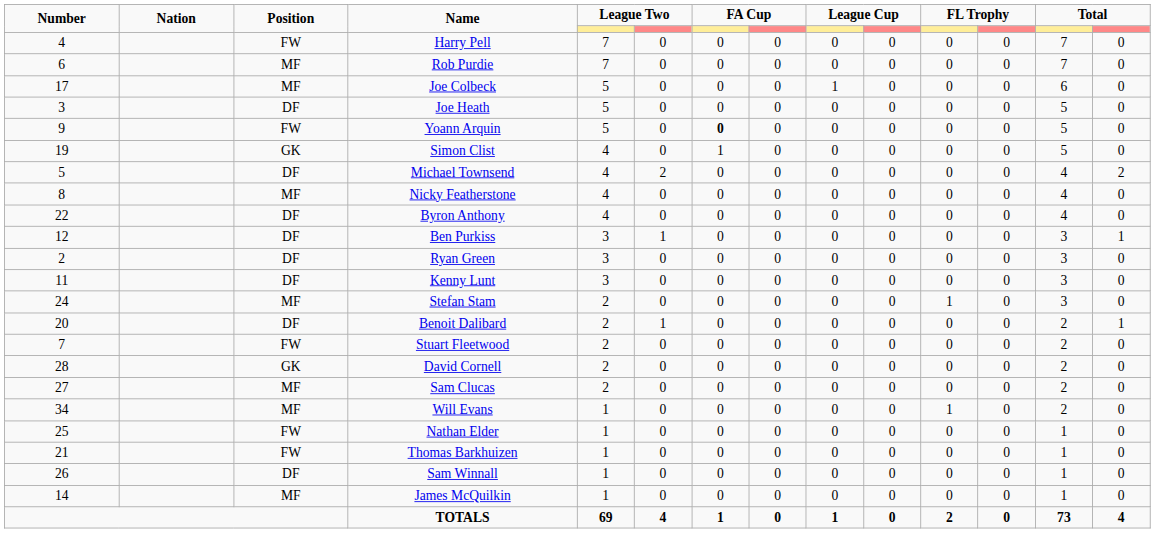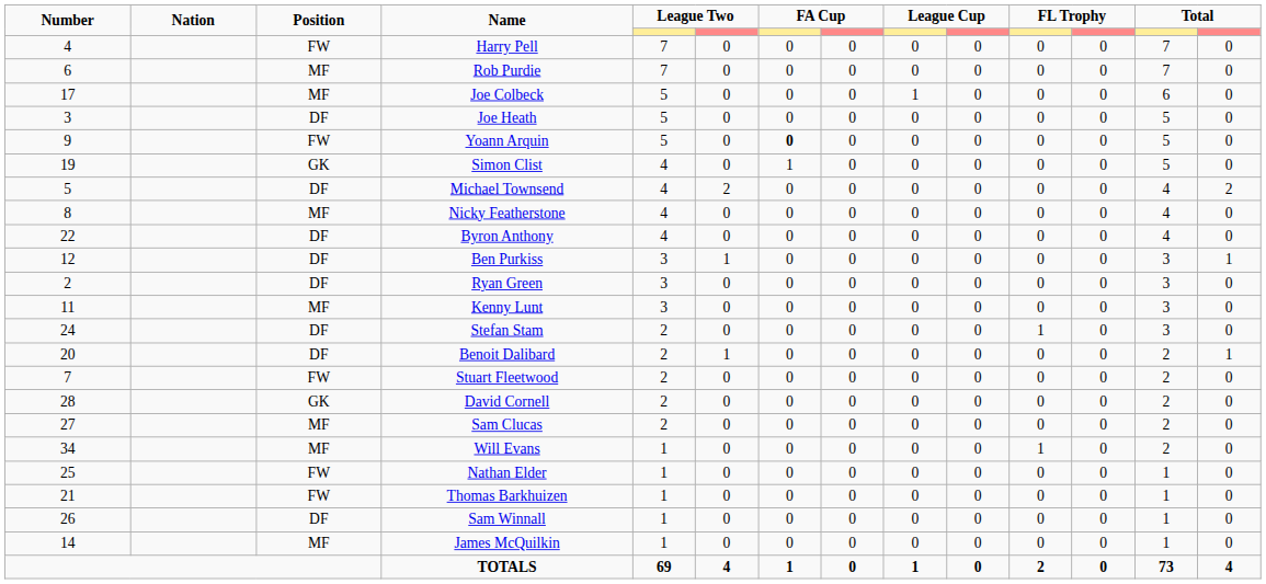 <table class="wikitable" style="font-size: 100%; text-align: center;">
 <tr>
 <td rowspan="2" width="10%" align="center"><strong>Number</strong></td>
 <td rowspan="2" width="10%" align="center"><strong>Nation</strong></td>
 <td rowspan="2" width="10%" align="center"><strong>Position</strong></td>
 <td rowspan="2" width="20%" align="center"><strong>Name</strong></td>
 <td colspan="2" align="center"><strong>League Two</strong></td>
 <td colspan="2" align="center"><strong>FA Cup</strong></td>
 <td colspan="2" align="center"><strong>League Cup</strong></td>
 <td colspan="2" align="center"><strong>FL Trophy</strong></td>
 <td colspan="2" align="center"><strong>Total</strong></td>
 </tr>
 <tr>
 <th width=60 style="background: #FFEE99"></th>
 <th width=60 style="background: #FF8888"></th>
 <th width=60 style="background: #FFEE99"></th>
 <th width=60 style="background: #FF8888"></th>
 <th width=60 style="background: #FFEE99"></th>
 <th width=60 style="background: #FF8888"></th>
 <th width=60 style="background: #FFEE99"></th>
 <th width=60 style="background: #FF8888"></th>
 <th width=60 style="background: #FFEE99"></th>
 <th width=60 style="background: #FF8888"></th>
 </tr>
 <tr>
 <td>4</td>
 <td></td>
 <td>FW</td>
 <td><a href='#'>Harry Pell</a></td>
 <td>7</td>
 <td>0</td>
 <td>0</td>
 <td>0</td>
 <td>0</td>
 <td>0</td>
 <td>0</td>
 <td>0</td>
 <td>7</td>
 <td>0</td>
 </tr>
 <tr>
 <td>6</td>
 <td></td>
 <td>MF</td>
 <td><a href='#'>Rob Purdie</a></td>
 <td>7</td>
 <td>0</td>
 <td>0</td>
 <td>0</td>
 <td>0</td>
 <td>0</td>
 <td>0</td>
 <td>0</td>
 <td>7</td>
 <td>0</td>
 </tr>
 <tr>
 <td>17</td>
 <td></td>
 <td>MF</td>
 <td><a href='#'>Joe Colbeck</a></td>
 <td>5</td>
 <td>0</td>
 <td>0</td>
 <td>0</td>
 <td>1</td>
 <td>0</td>
 <td>0</td>
 <td>0</td>
 <td>6</td>
 <td>0</td>
 </tr>
 <tr>
 <td>3</td>
 <td></td>
 <td>DF</td>
 <td><a href='#'>Joe Heath</a></td>
 <td>5</td>
 <td>0</td>
 <td>0</td>
 <td>0</td>
 <td>0</td>
 <td>0</td>
 <td>0</td>
 <td>0</td>
 <td>5</td>
 <td>0</td>
 </tr>
 <tr>
 <td>9</td>
 <td></td>
 <td>FW</td>
 <td><a href='#'>Yoann Arquin</a></td>
 <td>5</td>
 <td>0</td>
 <td><strong>0</strong></td>
 <td>0</td>
 <td>0</td>
 <td>0</td>
 <td>0</td>
 <td>0</td>
 <td>5</td>
 <td>0</td>
 </tr>
 <tr>
 <td>19</td>
 <td></td>
 <td>GK</td>
 <td><a href='#'>Simon Clist</a></td>
 <td>4</td>
 <td>0</td>
 <td>1</td>
 <td>0</td>
 <td>0</td>
 <td>0</td>
 <td>0</td>
 <td>0</td>
 <td>5</td>
 <td>0</td>
 </tr>
 <tr>
 <td>5</td>
 <td></td>
 <td>DF</td>
 <td><a href='#'>Michael Townsend</a></td>
 <td>4</td>
 <td>2</td>
 <td>0</td>
 <td>0</td>
 <td>0</td>
 <td>0</td>
 <td>0</td>
 <td>0</td>
 <td>4</td>
 <td>2</td>
 </tr>
 <tr>
 <td>8</td>
 <td></td>
 <td>MF</td>
 <td><a href='#'>Nicky Featherstone</a></td>
 <td>4</td>
 <td>0</td>
 <td>0</td>
 <td>0</td>
 <td>0</td>
 <td>0</td>
 <td>0</td>
 <td>0</td>
 <td>4</td>
 <td>0</td>
 </tr>
 <tr>
 <td>22</td>
 <td></td>
 <td>DF</td>
 <td><a href='#'>Byron Anthony</a></td>
 <td>4</td>
 <td>0</td>
 <td>0</td>
 <td>0</td>
 <td>0</td>
 <td>0</td>
 <td>0</td>
 <td>0</td>
 <td>4</td>
 <td>0</td>
 </tr>
 <tr>
 <td>12</td>
 <td></td>
 <td>DF</td>
 <td><a href='#'>Ben Purkiss</a></td>
 <td>3</td>
 <td>1</td>
 <td>0</td>
 <td>0</td>
 <td>0</td>
 <td>0</td>
 <td>0</td>
 <td>0</td>
 <td>3</td>
 <td>1</td>
 </tr>
 <tr>
 <td>2</td>
 <td></td>
 <td>DF</td>
 <td><a href='#'>Ryan Green</a></td>
 <td>3</td>
 <td>0</td>
 <td>0</td>
 <td>0</td>
 <td>0</td>
 <td>0</td>
 <td>0</td>
 <td>0</td>
 <td>3</td>
 <td>0</td>
 </tr>
 <tr>
 <td>11</td>
 <td></td>
-<td>DF</td>
+<td>MF</td>
 <td><a href='#'>Kenny Lunt</a></td>
 <td>3</td>
 <td>0</td>
 <td>0</td>
 <td>0</td>
 <td>0</td>
 <td>0</td>
 <td>0</td>
 <td>0</td>
 <td>3</td>
 <td>0</td>
 </tr>
 <tr>
 <td>24</td>
 <td></td>
-<td>MF</td>
+<td>DF</td>
 <td><a href='#'>Stefan Stam</a></td>
 <td>2</td>
 <td>0</td>
 <td>0</td>
 <td>0</td>
 <td>0</td>
 <td>0</td>
 <td>1</td>
 <td>0</td>
 <td>3</td>
 <td>0</td>
 </tr>
 <tr>
 <td>20</td>
 <td></td>
 <td>DF</td>
 <td><a href='#'>Benoit Dalibard</a></td>
 <td>2</td>
 <td>1</td>
 <td>0</td>
 <td>0</td>
 <td>0</td>
 <td>0</td>
 <td>0</td>
 <td>0</td>
 <td>2</td>
 <td>1</td>
 </tr>
 <tr>
 <td>7</td>
 <td></td>
 <td>FW</td>
 <td><a href='#'>Stuart Fleetwood</a></td>
 <td>2</td>
 <td>0</td>
 <td>0</td>
 <td>0</td>
 <td>0</td>
 <td>0</td>
 <td>0</td>
 <td>0</td>
 <td>2</td>
 <td>0</td>
 </tr>
 <tr>
 <td>28</td>
 <td></td>
 <td>GK</td>
 <td><a href='#'>David Cornell</a></td>
 <td>2</td>
 <td>0</td>
 <td>0</td>
 <td>0</td>
 <td>0</td>
 <td>0</td>
 <td>0</td>
 <td>0</td>
 <td>2</td>
 <td>0</td>
 </tr>
 <tr>
 <td>27</td>
 <td></td>
 <td>MF</td>
 <td><a href='#'>Sam Clucas</a></td>
 <td>2</td>
 <td>0</td>
 <td>0</td>
 <td>0</td>
 <td>0</td>
 <td>0</td>
 <td>0</td>
 <td>0</td>
 <td>2</td>
 <td>0</td>
 </tr>
 <tr>
 <td>34</td>
 <td></td>
 <td>MF</td>
 <td><a href='#'>Will Evans</a></td>
 <td>1</td>
 <td>0</td>
 <td>0</td>
 <td>0</td>
 <td>0</td>
 <td>0</td>
 <td>1</td>
 <td>0</td>
 <td>2</td>
 <td>0</td>
 </tr>
 <tr>
 <td>25</td>
 <td></td>
 <td>FW</td>
 <td><a href='#'>Nathan Elder</a></td>
 <td>1</td>
 <td>0</td>
 <td>0</td>
 <td>0</td>
 <td>0</td>
 <td>0</td>
 <td>0</td>
 <td>0</td>
 <td>1</td>
 <td>0</td>
 </tr>
 <tr>
 <td>21</td>
 <td></td>
 <td>FW</td>
 <td><a href='#'>Thomas Barkhuizen</a></td>
 <td>1</td>
 <td>0</td>
 <td>0</td>
 <td>0</td>
 <td>0</td>
 <td>0</td>
 <td>0</td>
 <td>0</td>
 <td>1</td>
 <td>0</td>
 </tr>
 <tr>
 <td>26</td>
 <td></td>
 <td>DF</td>
 <td><a href='#'>Sam Winnall</a></td>
 <td>1</td>
 <td>0</td>
 <td>0</td>
 <td>0</td>
 <td>0</td>
 <td>0</td>
 <td>0</td>
 <td>0</td>
 <td>1</td>
 <td>0</td>
 </tr>
 <tr>
 <td>14</td>
 <td></td>
 <td>MF</td>
 <td><a href='#'>James McQuilkin</a></td>
 <td>1</td>
 <td>0</td>
 <td>0</td>
 <td>0</td>
 <td>0</td>
 <td>0</td>
 <td>0</td>
 <td>0</td>
 <td>1</td>
 <td>0</td>
 </tr>
 <tr>
 <td colspan="3"></td>
 <td><strong>TOTALS</strong></td>
 <td><strong>69</strong></td>
 <td><strong>4</strong></td>
 <td><strong>1</strong></td>
 <td><strong>0</strong></td>
 <td><strong>1</strong></td>
 <td><strong>0</strong></td>
 <td><strong>2</strong></td>
 <td><strong>0</strong></td>
 <td><strong>73</strong></td>
 <td><strong>4</strong></td>
 </tr>
 </table>
